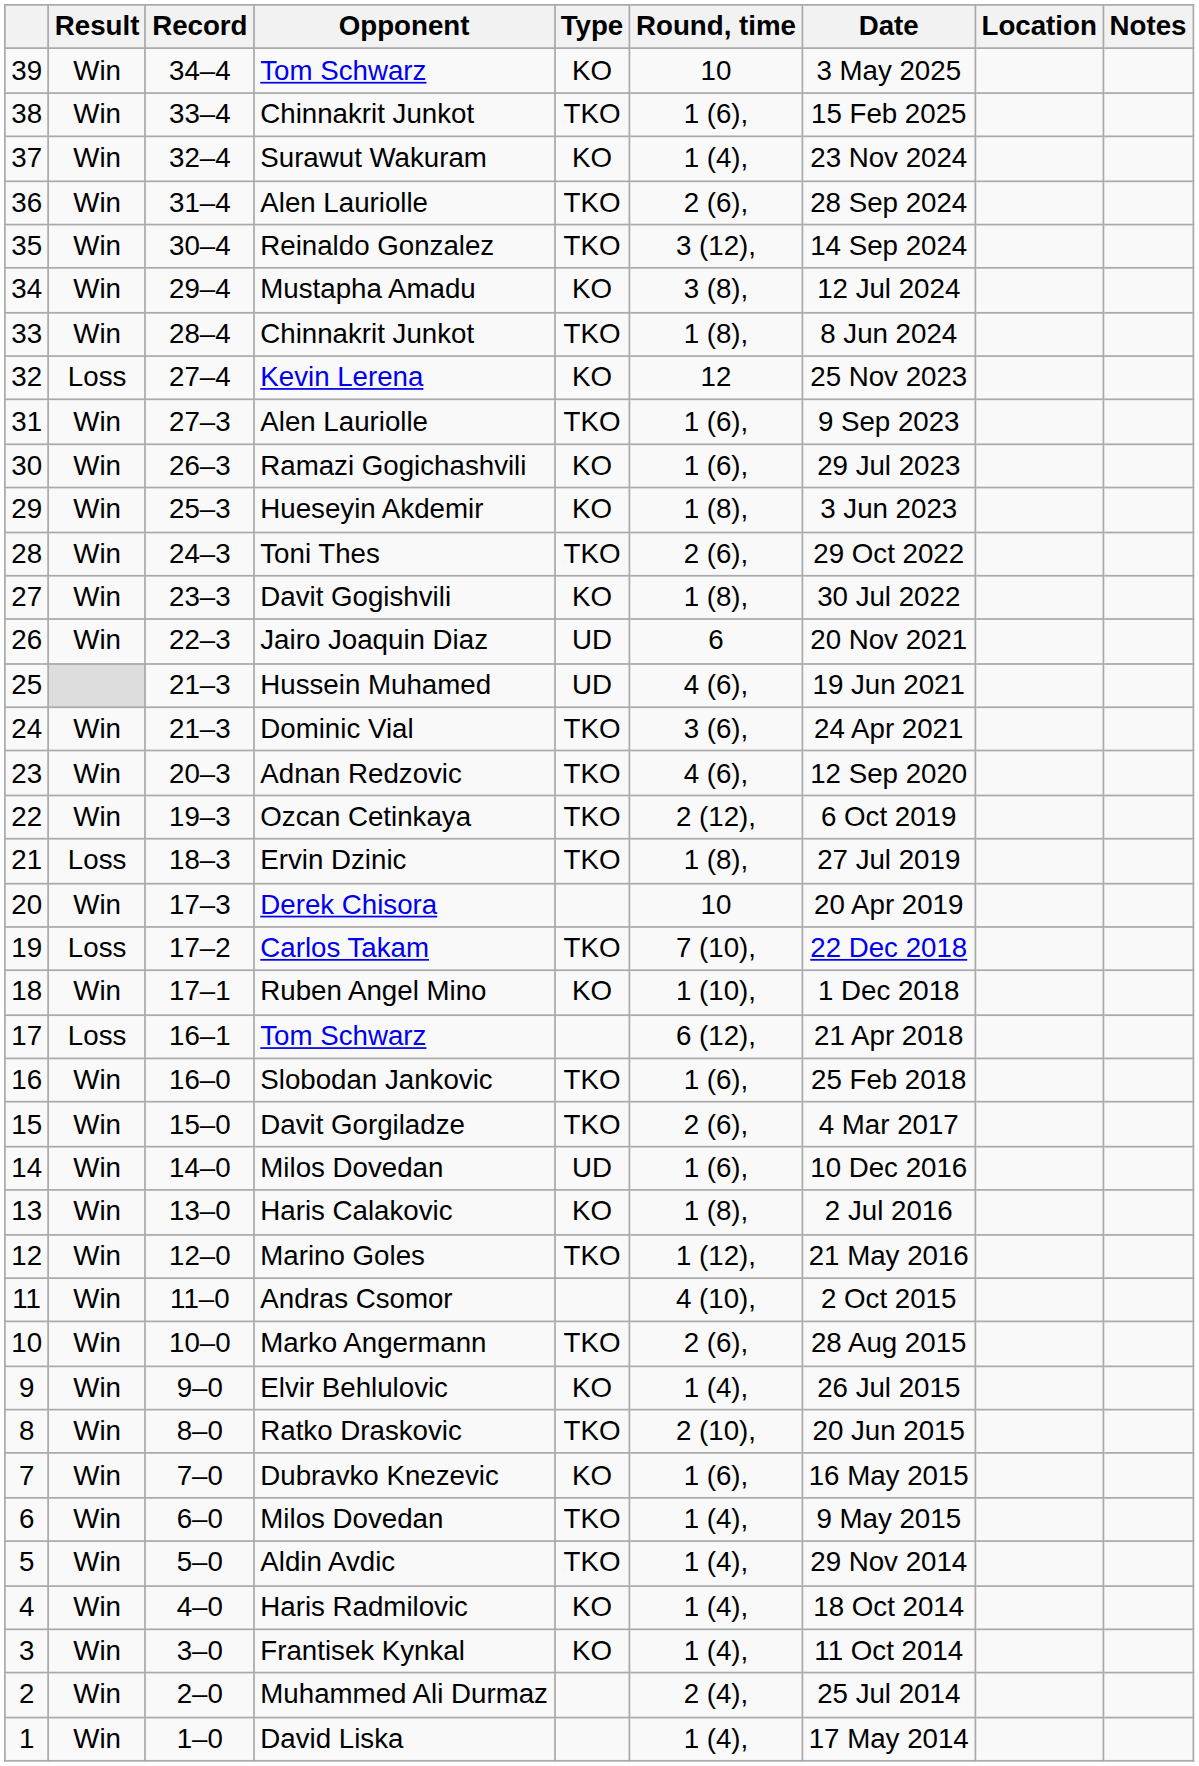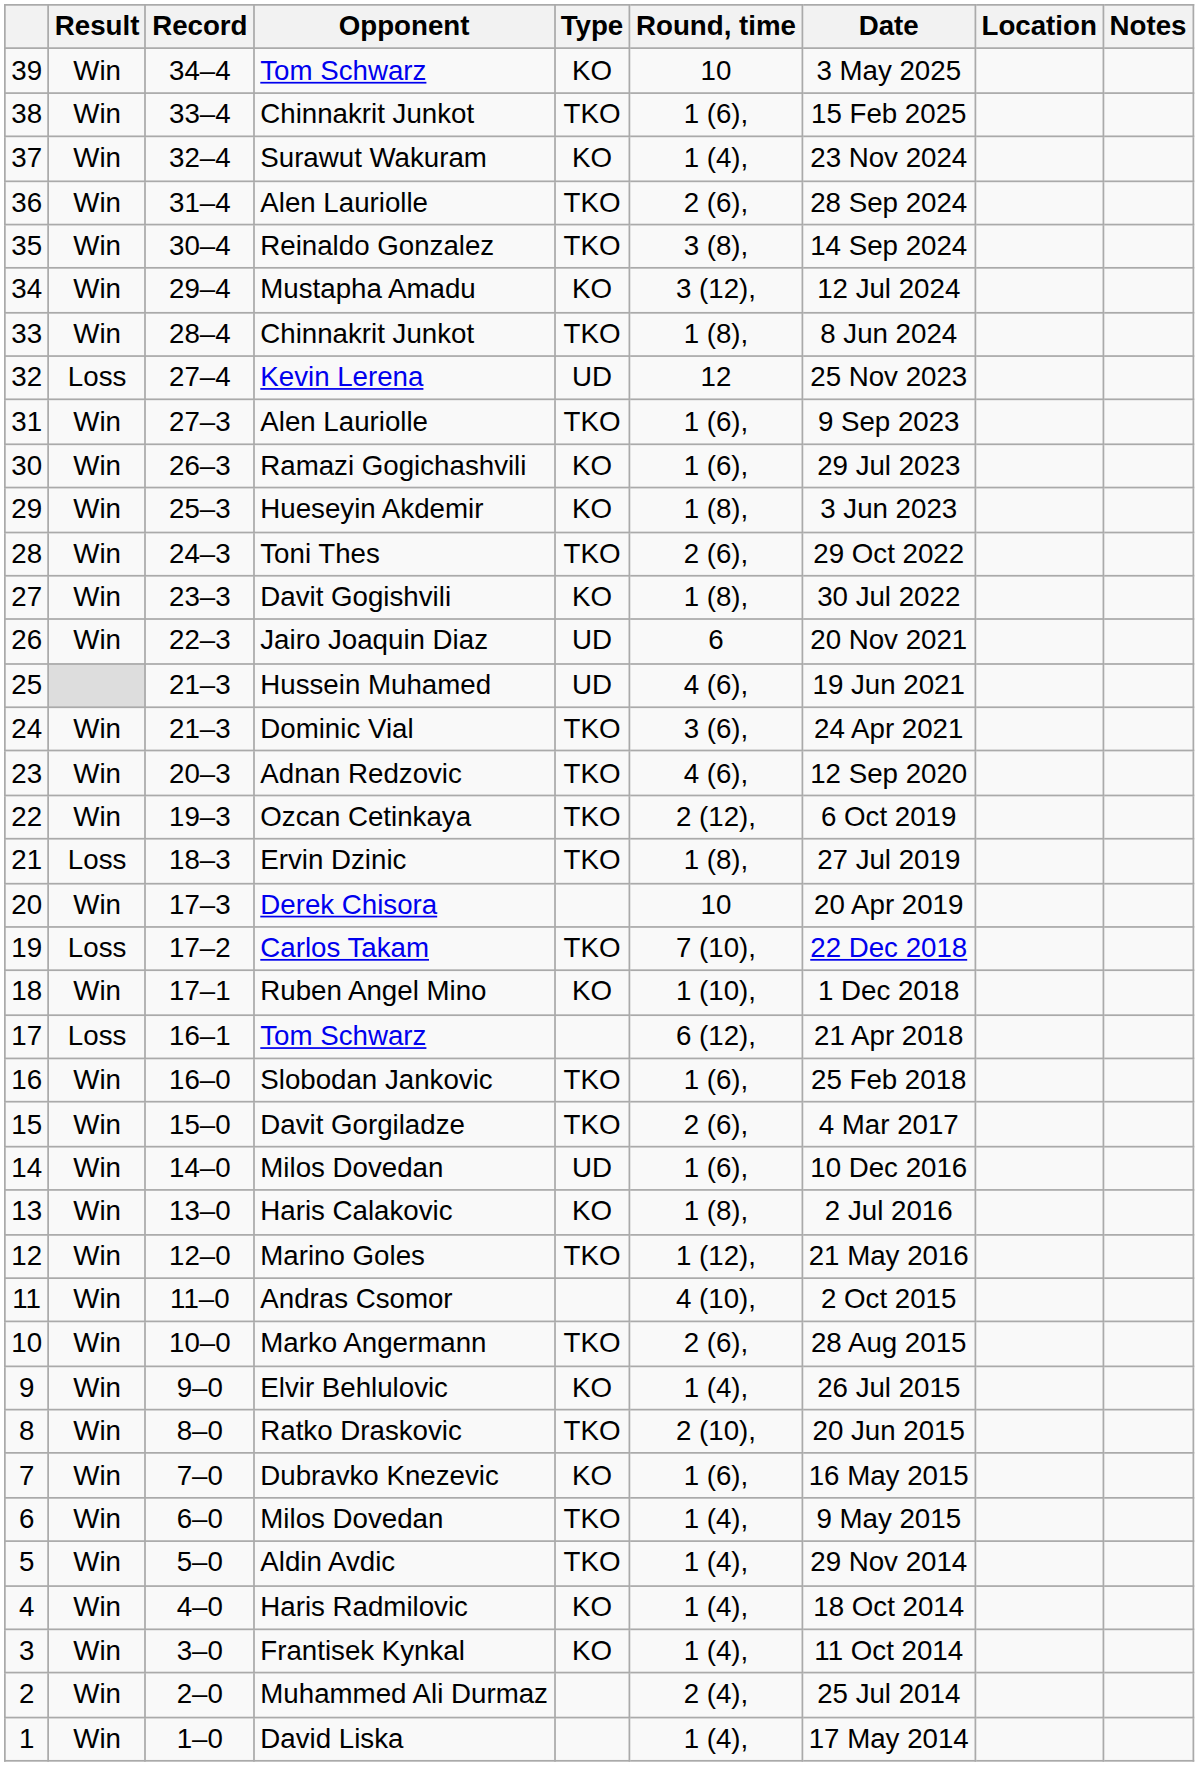 <table class="wikitable" style="text-align:center">
 <tr>
 <th></th>
 <th>Result</th>
 <th>Record</th>
 <th>Opponent</th>
 <th>Type</th>
 <th>Round, time</th>
 <th>Date</th>
 <th>Location</th>
 <th>Notes</th>
 </tr>
 <tr>
 <td>39</td>
 <td>Win</td>
 <td>34–4 </td>
 <td style="text-align:left;"><a href='#'>Tom Schwarz</a></td>
 <td>KO</td>
 <td>10</td>
 <td>3 May 2025</td>
 <td style="text-align:left;"></td>
 <td></td>
 </tr>
 <tr>
 <td>38</td>
 <td>Win</td>
 <td>33–4 </td>
 <td style="text-align:left;">Chinnakrit Junkot</td>
 <td>TKO</td>
 <td>1 (6), </td>
 <td>15 Feb 2025</td>
 <td style="text-align:left;"></td>
 <td></td>
 </tr>
 <tr>
 <td>37</td>
 <td>Win</td>
 <td>32–4 </td>
 <td style="text-align:left;">Surawut Wakuram</td>
 <td>KO</td>
 <td>1 (4), </td>
 <td>23 Nov 2024</td>
 <td style="text-align:left;"></td>
 <td></td>
 </tr>
 <tr>
 <td>36</td>
 <td>Win</td>
 <td>31–4 </td>
 <td style="text-align:left;">Alen Lauriolle</td>
 <td>TKO</td>
 <td>2 (6), </td>
 <td>28 Sep 2024</td>
 <td style="text-align:left;"></td>
 <td></td>
 </tr>
 <tr>
 <td>35</td>
 <td>Win</td>
 <td>30–4 </td>
 <td style="text-align:left;">Reinaldo Gonzalez</td>
 <td>TKO</td>
-<td>3 (12), </td>
+<td>3 (8), </td>
 <td>14 Sep 2024</td>
 <td style="text-align:left;"></td>
 <td style="text-align:left;"></td>
 </tr>
 <tr>
 <td>34</td>
 <td>Win</td>
 <td>29–4 </td>
 <td style="text-align:left;">Mustapha Amadu</td>
 <td>KO</td>
-<td>3 (8), </td>
+<td>3 (12), </td>
 <td>12 Jul 2024</td>
 <td style="text-align:left;"></td>
 <td></td>
 </tr>
 <tr>
 <td>33</td>
 <td>Win</td>
 <td>28–4 </td>
 <td style="text-align:left;">Chinnakrit Junkot</td>
 <td>TKO</td>
 <td>1 (8), </td>
 <td>8 Jun 2024</td>
 <td style="text-align:left;"></td>
 <td></td>
 </tr>
 <tr>
 <td>32</td>
 <td>Loss</td>
 <td>27–4 </td>
 <td style="text-align:left;"><a href='#'>Kevin Lerena</a></td>
-<td>KO</td>
+<td>UD</td>
 <td>12</td>
 <td>25 Nov 2023</td>
 <td style="text-align:left;"></td>
 <td style="text-align:left;"></td>
 </tr>
 <tr>
 <td>31</td>
 <td>Win</td>
 <td>27–3 </td>
 <td style="text-align:left;">Alen Lauriolle</td>
 <td>TKO</td>
 <td>1 (6), </td>
 <td>9 Sep 2023</td>
 <td style="text-align:left;"></td>
 <td></td>
 </tr>
 <tr>
 <td>30</td>
 <td>Win</td>
 <td>26–3 </td>
 <td style="text-align:left;">Ramazi Gogichashvili</td>
 <td>KO</td>
 <td>1 (6), </td>
 <td>29 Jul 2023</td>
 <td style="text-align:left;"></td>
 <td></td>
 </tr>
 <tr>
 <td>29</td>
 <td>Win</td>
 <td>25–3 </td>
 <td style="text-align:left;">Hueseyin Akdemir</td>
 <td>KO</td>
 <td>1 (8), </td>
 <td>3 Jun 2023</td>
 <td style="text-align:left;"></td>
 <td></td>
 </tr>
 <tr>
 <td>28</td>
 <td>Win</td>
 <td>24–3 </td>
 <td style="text-align:left;">Toni Thes</td>
 <td>TKO</td>
 <td>2 (6), </td>
 <td>29 Oct 2022</td>
 <td style="text-align:left;"></td>
 <td></td>
 </tr>
 <tr>
 <td>27</td>
 <td>Win</td>
 <td>23–3 </td>
 <td style="text-align:left;">Davit Gogishvili</td>
 <td>KO</td>
 <td>1 (8), </td>
 <td>30 Jul 2022</td>
 <td style="text-align:left;"></td>
 <td></td>
 </tr>
 <tr>
 <td>26</td>
 <td>Win</td>
 <td>22–3 </td>
 <td style="text-align:left;">Jairo Joaquin Diaz</td>
 <td>UD</td>
 <td>6</td>
 <td>20 Nov 2021</td>
 <td style="text-align:left;"></td>
 <td></td>
 </tr>
 <tr>
 <td>25</td>
 <td style="background: #DDD"></td>
 <td>21–3 </td>
 <td style="text-align:left;">Hussein Muhamed</td>
 <td>UD</td>
 <td>4 (6), </td>
 <td>19 Jun 2021</td>
 <td style="text-align:left;"></td>
 <td style="text-align:left;"></td>
 </tr>
 <tr>
 <td>24</td>
 <td>Win</td>
 <td>21–3</td>
 <td style="text-align:left;">Dominic Vial</td>
 <td>TKO</td>
 <td>3 (6), </td>
 <td>24 Apr 2021</td>
 <td style="text-align:left;"></td>
 <td></td>
 </tr>
 <tr>
 <td>23</td>
 <td>Win</td>
 <td>20–3</td>
 <td style="text-align:left;">Adnan Redzovic</td>
 <td>TKO</td>
 <td>4 (6), </td>
 <td>12 Sep 2020</td>
 <td style="text-align:left;"></td>
 <td></td>
 </tr>
 <tr>
 <td>22</td>
 <td>Win</td>
 <td>19–3</td>
 <td style="text-align:left;">Ozcan Cetinkaya</td>
 <td>TKO</td>
 <td>2 (12), </td>
 <td>6 Oct 2019</td>
 <td style="text-align:left;"></td>
 <td style="text-align:left;"></td>
 </tr>
 <tr>
 <td>21</td>
 <td>Loss</td>
 <td>18–3</td>
 <td style="text-align:left;">Ervin Dzinic</td>
 <td>TKO</td>
 <td>1 (8), </td>
 <td>27 Jul 2019</td>
 <td style="text-align:left;"></td>
 <td style="text-align:left;"></td>
 </tr>
 <tr>
 <td>20</td>
 <td>Win</td>
 <td>17–3</td>
 <td style="text-align:left;"><a href='#'>Derek Chisora</a></td>
 <td></td>
 <td>10</td>
 <td>20 Apr 2019</td>
 <td style="text-align:left;"></td>
 <td></td>
 </tr>
 <tr>
 <td>19</td>
 <td>Loss</td>
 <td>17–2</td>
 <td style="text-align:left;"><a href='#'>Carlos Takam</a></td>
 <td>TKO</td>
 <td>7 (10), </td>
 <td><a href='#'>22 Dec 2018</a></td>
 <td style="text-align:left;"></td>
 <td></td>
 </tr>
 <tr>
 <td>18</td>
 <td>Win</td>
 <td>17–1</td>
 <td style="text-align:left;">Ruben Angel Mino</td>
 <td>KO</td>
 <td>1 (10), </td>
 <td>1 Dec 2018</td>
 <td style="text-align:left;"></td>
 <td style="text-align:left;"></td>
 </tr>
 <tr>
 <td>17</td>
 <td>Loss</td>
 <td>16–1</td>
 <td style="text-align:left;"><a href='#'>Tom Schwarz</a></td>
 <td></td>
 <td>6 (12), </td>
 <td>21 Apr 2018</td>
 <td style="text-align:left;"></td>
 <td style="text-align:left;"></td>
 </tr>
 <tr>
 <td>16</td>
 <td>Win</td>
 <td>16–0</td>
 <td style="text-align:left;">Slobodan Jankovic</td>
 <td>TKO</td>
 <td>1 (6), </td>
 <td>25 Feb 2018</td>
 <td style="text-align:left;"></td>
 <td></td>
 </tr>
 <tr>
 <td>15</td>
 <td>Win</td>
 <td>15–0</td>
 <td style="text-align:left;">Davit Gorgiladze</td>
 <td>TKO</td>
 <td>2 (6), </td>
 <td>4 Mar 2017</td>
 <td style="text-align:left;"></td>
 <td></td>
 </tr>
 <tr>
 <td>14</td>
 <td>Win</td>
 <td>14–0</td>
 <td style="text-align:left;">Milos Dovedan</td>
 <td>UD</td>
 <td>1 (6), </td>
 <td>10 Dec 2016</td>
 <td style="text-align:left;"></td>
 <td></td>
 </tr>
 <tr>
 <td>13</td>
 <td>Win</td>
 <td>13–0</td>
 <td style="text-align:left;">Haris Calakovic</td>
 <td>KO</td>
 <td>1 (8), </td>
 <td>2 Jul 2016</td>
 <td style="text-align:left;"></td>
 <td></td>
 </tr>
 <tr>
 <td>12</td>
 <td>Win</td>
 <td>12–0</td>
 <td style="text-align:left;">Marino Goles</td>
 <td>TKO</td>
 <td>1 (12), </td>
 <td>21 May 2016</td>
 <td style="text-align:left;"></td>
 <td style="text-align:left;"></td>
 </tr>
 <tr>
 <td>11</td>
 <td>Win</td>
 <td>11–0</td>
 <td style="text-align:left;">Andras Csomor</td>
 <td></td>
 <td>4 (10), </td>
 <td>2 Oct 2015</td>
 <td style="text-align:left;"></td>
 <td style="text-align:left;"></td>
 </tr>
 <tr>
 <td>10</td>
 <td>Win</td>
 <td>10–0</td>
 <td style="text-align:left;">Marko Angermann</td>
 <td>TKO</td>
 <td>2 (6), </td>
 <td>28 Aug 2015</td>
 <td style="text-align:left;"></td>
 <td></td>
 </tr>
 <tr>
 <td>9</td>
 <td>Win</td>
 <td>9–0</td>
 <td style="text-align:left;">Elvir Behlulovic</td>
 <td>KO</td>
 <td>1 (4), </td>
 <td>26 Jul 2015</td>
 <td style="text-align:left;"></td>
 <td></td>
 </tr>
 <tr>
 <td>8</td>
 <td>Win</td>
 <td>8–0</td>
 <td style="text-align:left;">Ratko Draskovic</td>
 <td>TKO</td>
 <td>2 (10), </td>
 <td>20 Jun 2015</td>
 <td style="text-align:left;"></td>
 <td style="text-align:left;"></td>
 </tr>
 <tr>
 <td>7</td>
 <td>Win</td>
 <td>7–0</td>
 <td style="text-align:left;">Dubravko Knezevic</td>
 <td>KO</td>
 <td>1 (6), </td>
 <td>16 May 2015</td>
 <td style="text-align:left;"></td>
 <td></td>
 </tr>
 <tr>
 <td>6</td>
 <td>Win</td>
 <td>6–0</td>
 <td style="text-align:left;">Milos Dovedan</td>
 <td>TKO</td>
 <td>1 (4), </td>
 <td>9 May 2015</td>
 <td style="text-align:left;"></td>
 <td></td>
 </tr>
 <tr>
 <td>5</td>
 <td>Win</td>
 <td>5–0</td>
 <td style="text-align:left;">Aldin Avdic</td>
 <td>TKO</td>
 <td>1 (4), </td>
 <td>29 Nov 2014</td>
 <td style="text-align:left;"></td>
 <td></td>
 </tr>
 <tr>
 <td>4</td>
 <td>Win</td>
 <td>4–0</td>
 <td style="text-align:left;">Haris Radmilovic</td>
 <td>KO</td>
 <td>1 (4), </td>
 <td>18 Oct 2014</td>
 <td style="text-align:left;"></td>
 <td></td>
 </tr>
 <tr>
 <td>3</td>
 <td>Win</td>
 <td>3–0</td>
 <td style="text-align:left;">Frantisek Kynkal</td>
 <td>KO</td>
 <td>1 (4), </td>
 <td>11 Oct 2014</td>
 <td style="text-align:left;"></td>
 <td></td>
 </tr>
 <tr>
 <td>2</td>
 <td>Win</td>
 <td>2–0</td>
 <td style="text-align:left;">Muhammed Ali Durmaz</td>
 <td></td>
 <td>2 (4), </td>
 <td>25 Jul 2014</td>
 <td style="text-align:left;"></td>
 <td></td>
 </tr>
 <tr>
 <td>1</td>
 <td>Win</td>
 <td>1–0</td>
 <td style="text-align:left;">David Liska</td>
 <td></td>
 <td>1 (4), </td>
 <td>17 May 2014</td>
 <td style="text-align:left;"></td>
 <td></td>
 </tr>
 </table>
